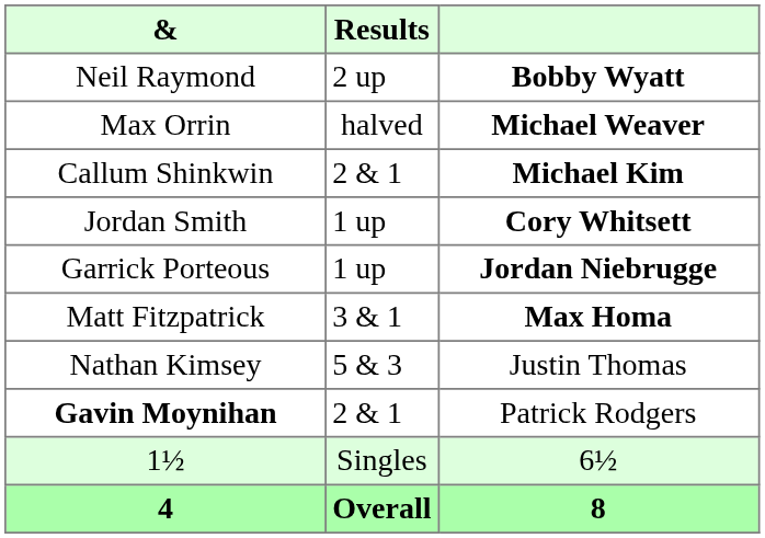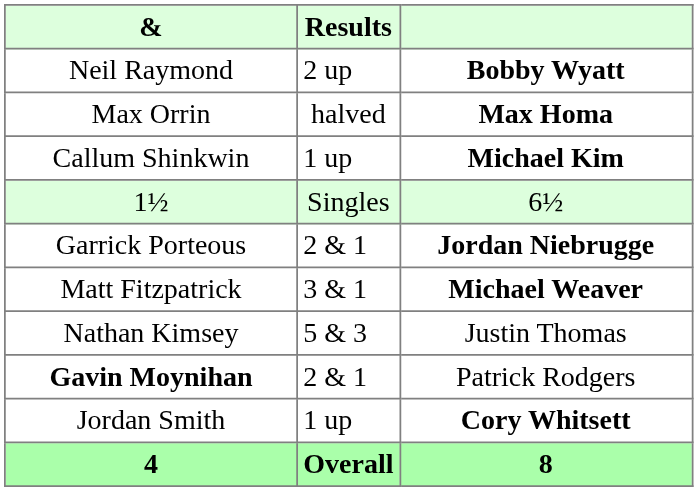 <table border="1" cellpadding="3" style="border-collapse: collapse; text-align:center;">
 <tr style="background:#ddffdd;">
 <th width=160> & </th>
 <th>Results</th>
 <th width=160></th>
 </tr>
 <tr>
 <td>Neil Raymond</td>
 <td align=left> 2 up</td>
 <td><strong>Bobby Wyatt</strong></td>
 </tr>
 <tr>
 <td>Max Orrin</td>
 <td>halved</td>
-<td><strong>Michael Weaver</strong></td>
+<td><strong>Max Homa</strong></td>
 </tr>
 <tr>
 <td>Callum Shinkwin</td>
-<td align=left> 2 & 1</td>
+<td align=left> 1 up</td>
 <td><strong>Michael Kim</strong></td>
 </tr>
-<tr>
-<td>Jordan Smith</td>
-<td align=left> 1 up</td>
-<td><strong>Cory Whitsett</strong></td>
+<tr style="background:#ddffdd;">
+<td>1½</td>
+<td>Singles</td>
+<td>6½</td>
 </tr>
 <tr>
 <td>Garrick Porteous</td>
-<td align=left> 1 up</td>
+<td align=left> 2 & 1</td>
 <td><strong>Jordan Niebrugge</strong></td>
 </tr>
 <tr>
 <td>Matt Fitzpatrick</td>
 <td align=left> 3 & 1</td>
-<td><strong>Max Homa</strong></td>
+<td><strong>Michael Weaver</strong></td>
 </tr>
 <tr>
 <td>Nathan Kimsey</td>
 <td align=left> 5 & 3</td>
 <td>Justin Thomas</td>
 </tr>
 <tr>
 <td><strong>Gavin Moynihan</strong></td>
 <td align=left> 2 & 1</td>
 <td>Patrick Rodgers</td>
 </tr>
-<tr style="background:#ddffdd;">
-<td>1½</td>
-<td>Singles</td>
-<td>6½</td>
+<tr>
+<td>Jordan Smith</td>
+<td align=left> 1 up</td>
+<td><strong>Cory Whitsett</strong></td>
 </tr>
 <tr style="background:#aaffaa;">
 <th>4</th>
 <th>Overall</th>
 <th>8</th>
 </tr>
 </table>
